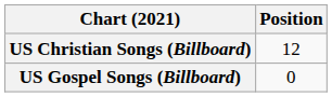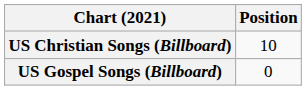 <table class="wikitable plainrowheaders sortable" style="text-align:center">
 <tr>
 <th scope="col">Chart (2021)</th>
 <th scope="col">Position</th>
 </tr>
 <tr>
 <th scope="row">US Christian Songs (<em>Billboard</em>)</th>
-<td>12</td>
+<td>10</td>
 </tr>
 <tr>
 <th scope="row">US Gospel Songs (<em>Billboard</em>)</th>
 <td>0</td>
 </tr>
 </table>
